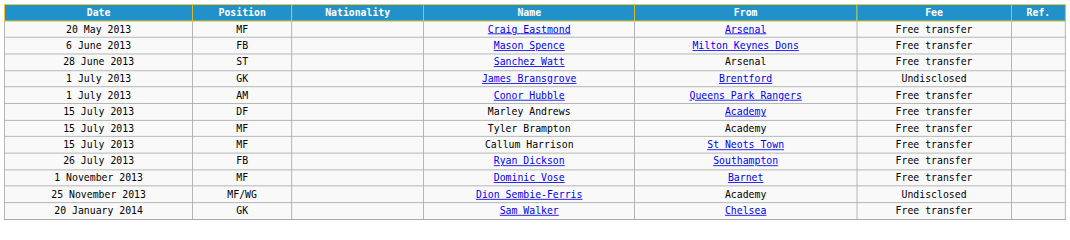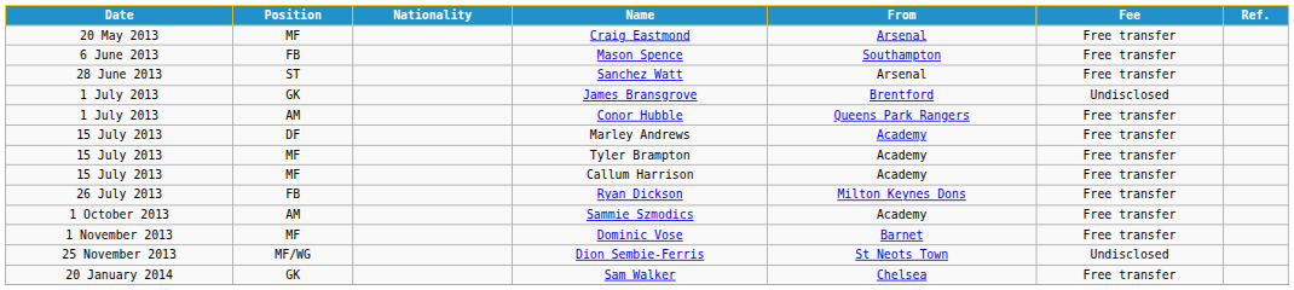 <table class="wikitable" style="text-align:center; font-size:90%; width:100%;">
 <tr>
 <th style="background:#2191CC; color:white; border:1px solid #F7C408; text-align:center;">Date</th>
 <th style="background:#2191CC; color:white; border:1px solid #F7C408; text-align:center;">Position</th>
 <th style="background:#2191CC; color:white; border:1px solid #F7C408; text-align:center;">Nationality</th>
 <th style="background:#2191CC; color:white; border:1px solid #F7C408; text-align:center;">Name</th>
 <th style="background:#2191CC; color:white; border:1px solid #F7C408; text-align:center;">From</th>
 <th style="background:#2191CC; color:white; border:1px solid #F7C408; text-align:center;">Fee</th>
 <th style="background:#2191CC; color:white; border:1px solid #F7C408; text-align:center;">Ref.</th>
 </tr>
 <tr>
 <td>20 May 2013</td>
 <td>MF</td>
 <td></td>
 <td><a href='#'>Craig Eastmond</a></td>
 <td> <a href='#'>Arsenal</a></td>
 <td>Free transfer</td>
 <td></td>
 </tr>
 <tr>
 <td>6 June 2013</td>
 <td>FB</td>
 <td></td>
 <td><a href='#'>Mason Spence</a></td>
-<td> <a href='#'>Milton Keynes Dons</a></td>
+<td> <a href='#'>Southampton</a></td>
 <td>Free transfer</td>
 <td></td>
 </tr>
 <tr>
 <td>28 June 2013</td>
 <td>ST</td>
 <td></td>
 <td><a href='#'>Sanchez Watt</a></td>
 <td> Arsenal</td>
 <td>Free transfer</td>
 <td></td>
 </tr>
 <tr>
 <td>1 July 2013</td>
 <td>GK</td>
 <td></td>
 <td><a href='#'>James Bransgrove</a></td>
 <td> <a href='#'>Brentford</a></td>
 <td>Undisclosed</td>
 <td></td>
 </tr>
 <tr>
 <td>1 July 2013</td>
 <td>AM</td>
 <td></td>
 <td><a href='#'>Conor Hubble</a></td>
 <td> <a href='#'>Queens Park Rangers</a></td>
 <td>Free transfer</td>
 <td></td>
 </tr>
 <tr>
 <td>15 July 2013</td>
 <td>DF</td>
 <td></td>
 <td>Marley Andrews</td>
 <td><a href='#'>Academy</a></td>
 <td>Free transfer</td>
 <td></td>
 </tr>
 <tr>
 <td>15 July 2013</td>
 <td>MF</td>
 <td></td>
 <td>Tyler Brampton</td>
 <td>Academy</td>
 <td>Free transfer</td>
 <td></td>
 </tr>
 <tr>
 <td>15 July 2013</td>
 <td>MF</td>
 <td></td>
 <td>Callum Harrison</td>
-<td> <a href='#'>St Neots Town</a></td>
+<td>Academy</td>
 <td>Free transfer</td>
 <td></td>
 </tr>
 <tr>
 <td>26 July 2013</td>
 <td>FB</td>
 <td></td>
 <td><a href='#'>Ryan Dickson</a></td>
-<td> <a href='#'>Southampton</a></td>
+<td> <a href='#'>Milton Keynes Dons</a></td>
+<td>Free transfer</td>
+<td></td>
+</tr>
+<tr>
+<td>1 October 2013</td>
+<td>AM</td>
+<td></td>
+<td><a href='#'>Sammie Szmodics</a></td>
+<td>Academy</td>
 <td>Free transfer</td>
 <td></td>
 </tr>
 <tr>
 <td>1 November 2013</td>
 <td>MF</td>
 <td></td>
 <td><a href='#'>Dominic Vose</a></td>
 <td> <a href='#'>Barnet</a></td>
 <td>Free transfer</td>
 <td></td>
 </tr>
 <tr>
 <td>25 November 2013</td>
 <td>MF/WG</td>
 <td></td>
 <td><a href='#'>Dion Sembie-Ferris</a></td>
-<td>Academy</td>
+<td> <a href='#'>St Neots Town</a></td>
 <td>Undisclosed</td>
 <td></td>
 </tr>
 <tr>
 <td>20 January 2014</td>
 <td>GK</td>
 <td></td>
 <td><a href='#'>Sam Walker</a></td>
 <td> <a href='#'>Chelsea</a></td>
 <td>Free transfer</td>
 <td></td>
 </tr>
 <tr>
 </tr>
 </table>
